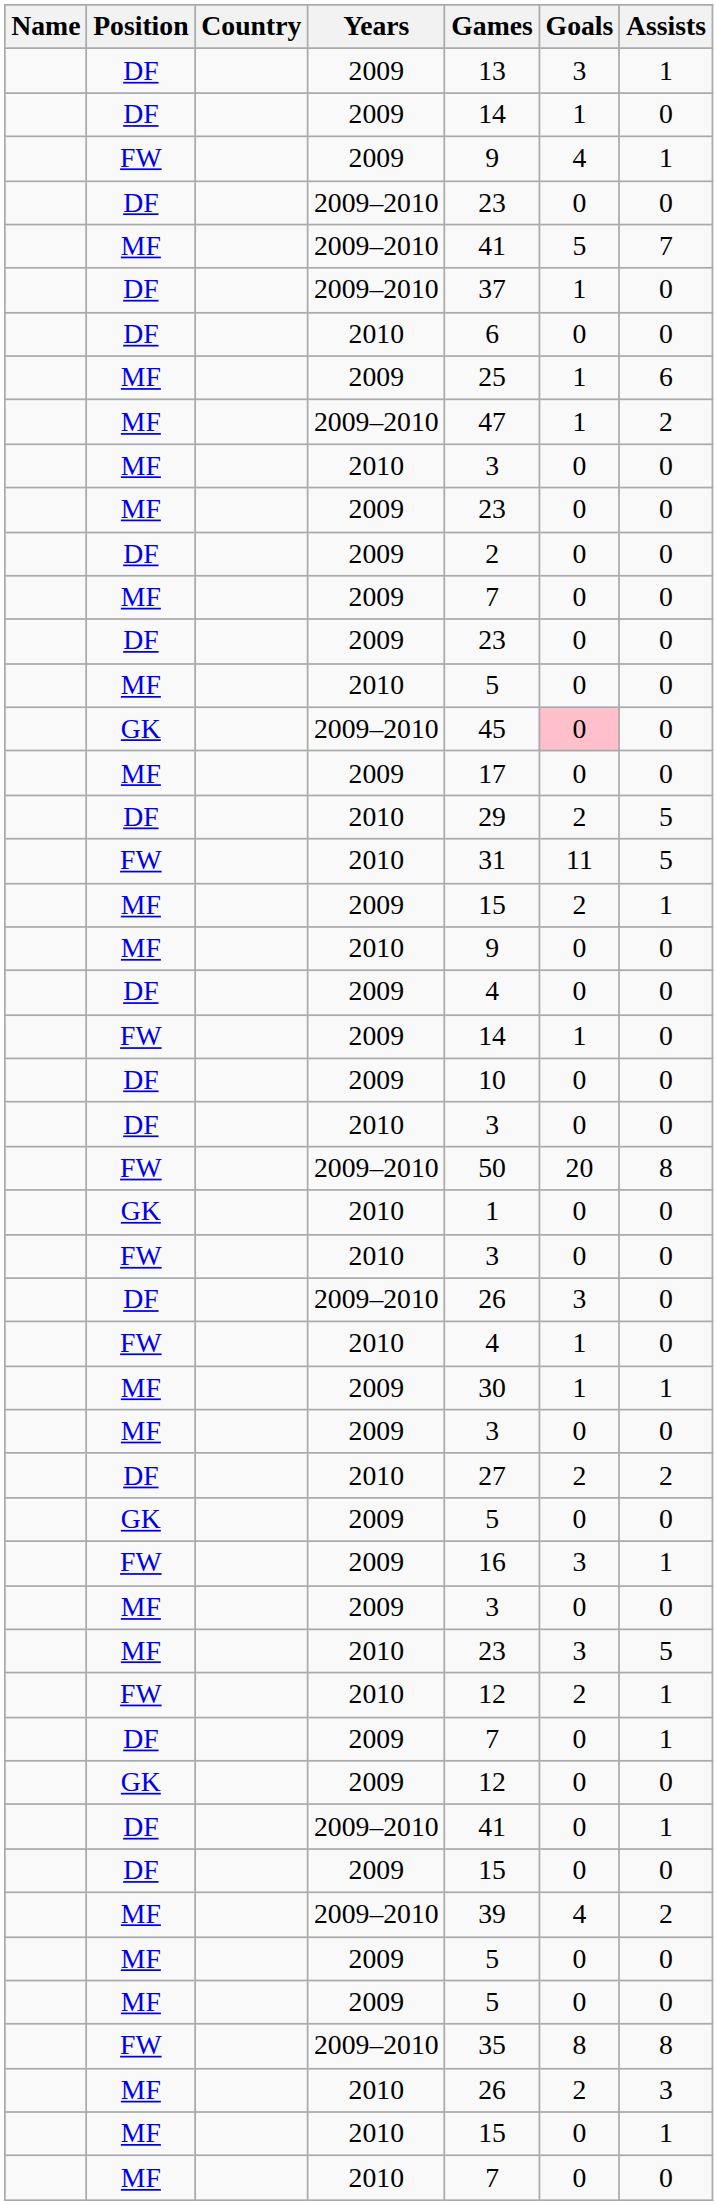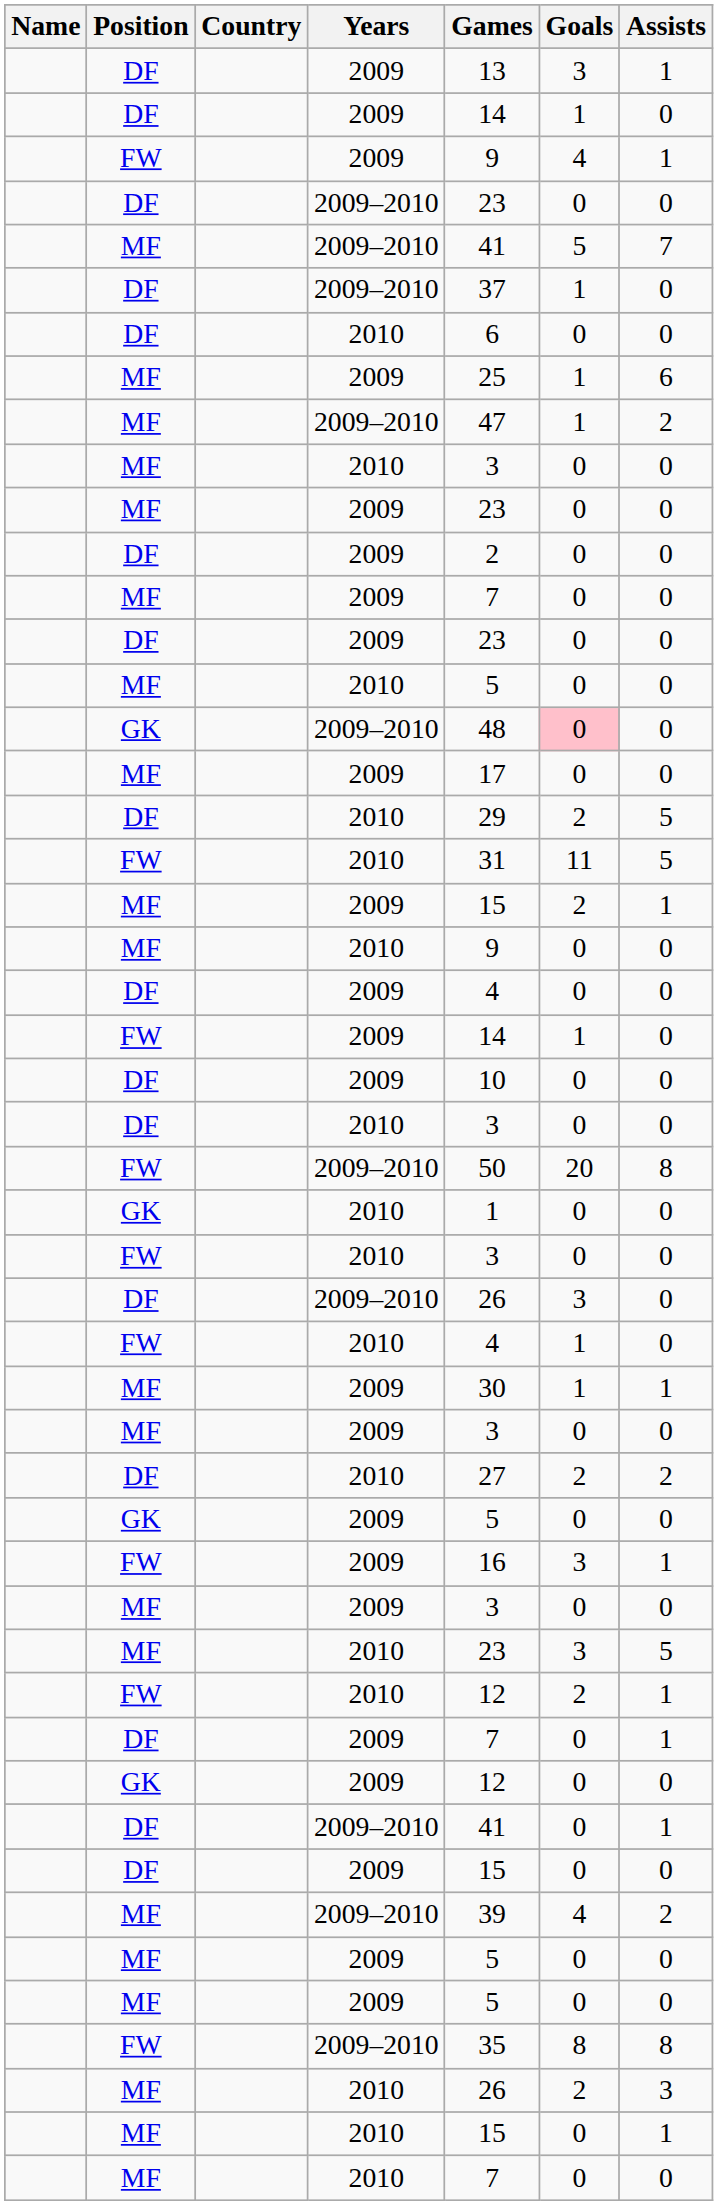 <table class="wikitable sortable" style="text-align:center;">
 <tr>
 <th>Name</th>
 <th>Position</th>
 <th>Country</th>
 <th>Years</th>
 <th>Games</th>
 <th>Goals</th>
 <th>Assists</th>
 </tr>
 <tr>
 <td align=left></td>
 <td><a href='#'>DF</a></td>
 <td align=left></td>
 <td>2009</td>
 <td>13</td>
 <td>3</td>
 <td>1</td>
 </tr>
 <tr>
 <td align=left></td>
 <td><a href='#'>DF</a></td>
 <td align=left></td>
 <td>2009</td>
 <td>14</td>
 <td>1</td>
 <td>0</td>
 </tr>
 <tr>
 <td align=left></td>
 <td><a href='#'>FW</a></td>
 <td align=left></td>
 <td>2009</td>
 <td>9</td>
 <td>4</td>
 <td>1</td>
 </tr>
 <tr>
 <td align=left></td>
 <td><a href='#'>DF</a></td>
 <td align=left></td>
 <td>2009–2010</td>
 <td>23</td>
 <td>0</td>
 <td>0</td>
 </tr>
 <tr>
 <td align=left></td>
 <td><a href='#'>MF</a></td>
 <td align=left></td>
 <td>2009–2010</td>
 <td>41</td>
 <td>5</td>
 <td>7</td>
 </tr>
 <tr>
 <td align=left></td>
 <td><a href='#'>DF</a></td>
 <td align=left></td>
 <td>2009–2010</td>
 <td>37</td>
 <td>1</td>
 <td>0</td>
 </tr>
 <tr>
 <td align=left></td>
 <td><a href='#'>DF</a></td>
 <td align=left></td>
 <td>2010</td>
 <td>6</td>
 <td>0</td>
 <td>0</td>
 </tr>
 <tr>
 <td align=left></td>
 <td><a href='#'>MF</a></td>
 <td align=left></td>
 <td>2009</td>
 <td>25</td>
 <td>1</td>
 <td>6</td>
 </tr>
 <tr>
 <td align=left></td>
 <td><a href='#'>MF</a></td>
 <td align=left></td>
 <td>2009–2010</td>
 <td>47</td>
 <td>1</td>
 <td>2</td>
 </tr>
 <tr>
 <td align=left></td>
 <td><a href='#'>MF</a></td>
 <td align=left></td>
 <td>2010</td>
 <td>3</td>
 <td>0</td>
 <td>0</td>
 </tr>
 <tr>
 <td align=left></td>
 <td><a href='#'>MF</a></td>
 <td align=left></td>
 <td>2009</td>
 <td>23</td>
 <td>0</td>
 <td>0</td>
 </tr>
 <tr>
 <td align=left></td>
 <td><a href='#'>DF</a></td>
 <td align=left></td>
 <td>2009</td>
 <td>2</td>
 <td>0</td>
 <td>0</td>
 </tr>
 <tr>
 <td align=left></td>
 <td><a href='#'>MF</a></td>
 <td align=left></td>
 <td>2009</td>
 <td>7</td>
 <td>0</td>
 <td>0</td>
 </tr>
 <tr>
 <td align=left></td>
 <td><a href='#'>DF</a></td>
 <td align=left></td>
 <td>2009</td>
 <td>23</td>
 <td>0</td>
 <td>0</td>
 </tr>
 <tr>
 <td align=left></td>
 <td><a href='#'>MF</a></td>
 <td align=left></td>
 <td>2010</td>
 <td>5</td>
 <td>0</td>
 <td>0</td>
 </tr>
 <tr>
 <td align=left></td>
 <td><a href='#'>GK</a></td>
 <td align=left></td>
 <td>2009–2010</td>
-<td>45</td>
+<td>48</td>
 <td style="background: pink;">0</td>
 <td>0</td>
 </tr>
 <tr>
 <td align=left></td>
 <td><a href='#'>MF</a></td>
 <td align=left></td>
 <td>2009</td>
 <td>17</td>
 <td>0</td>
 <td>0</td>
 </tr>
 <tr>
 <td align=left></td>
 <td><a href='#'>DF</a></td>
 <td align=left></td>
 <td>2010</td>
 <td>29</td>
 <td>2</td>
 <td>5</td>
 </tr>
 <tr>
 <td align=left></td>
 <td><a href='#'>FW</a></td>
 <td align=left></td>
 <td>2010</td>
 <td>31</td>
 <td>11</td>
 <td>5</td>
 </tr>
 <tr>
 <td align=left></td>
 <td><a href='#'>MF</a></td>
 <td align=left></td>
 <td>2009</td>
 <td>15</td>
 <td>2</td>
 <td>1</td>
 </tr>
 <tr>
 <td align=left></td>
 <td><a href='#'>MF</a></td>
 <td align=left></td>
 <td>2010</td>
 <td>9</td>
 <td>0</td>
 <td>0</td>
 </tr>
 <tr>
 <td align=left></td>
 <td><a href='#'>DF</a></td>
 <td align=left></td>
 <td>2009</td>
 <td>4</td>
 <td>0</td>
 <td>0</td>
 </tr>
 <tr>
 <td align=left></td>
 <td><a href='#'>FW</a></td>
 <td align=left></td>
 <td>2009</td>
 <td>14</td>
 <td>1</td>
 <td>0</td>
 </tr>
 <tr>
 <td align=left></td>
 <td><a href='#'>DF</a></td>
 <td align=left></td>
 <td>2009</td>
 <td>10</td>
 <td>0</td>
 <td>0</td>
 </tr>
 <tr>
 <td align=left></td>
 <td><a href='#'>DF</a></td>
 <td align=left></td>
 <td>2010</td>
 <td>3</td>
 <td>0</td>
 <td>0</td>
 </tr>
 <tr>
 <td align=left></td>
 <td><a href='#'>FW</a></td>
 <td align=left></td>
 <td>2009–2010</td>
 <td>50</td>
 <td>20</td>
 <td>8</td>
 </tr>
 <tr>
 <td align=left></td>
 <td><a href='#'>GK</a></td>
 <td align=left></td>
 <td>2010</td>
 <td>1</td>
 <td>0</td>
 <td>0</td>
 </tr>
 <tr>
 <td align=left></td>
 <td><a href='#'>FW</a></td>
 <td align=left></td>
 <td>2010</td>
 <td>3</td>
 <td>0</td>
 <td>0</td>
 </tr>
 <tr>
 <td align=left></td>
 <td><a href='#'>DF</a></td>
 <td align=left></td>
 <td>2009–2010</td>
 <td>26</td>
 <td>3</td>
 <td>0</td>
 </tr>
 <tr>
 <td align=left></td>
 <td><a href='#'>FW</a></td>
 <td align=left></td>
 <td>2010</td>
 <td>4</td>
 <td>1</td>
 <td>0</td>
 </tr>
 <tr>
 <td align=left></td>
 <td><a href='#'>MF</a></td>
 <td align=left></td>
 <td>2009</td>
 <td>30</td>
 <td>1</td>
 <td>1</td>
 </tr>
 <tr>
 <td align=left></td>
 <td><a href='#'>MF</a></td>
 <td align=left></td>
 <td>2009</td>
 <td>3</td>
 <td>0</td>
 <td>0</td>
 </tr>
 <tr>
 <td align=left></td>
 <td><a href='#'>DF</a></td>
 <td align=left></td>
 <td>2010</td>
 <td>27</td>
 <td>2</td>
 <td>2</td>
 </tr>
 <tr>
 <td align=left></td>
 <td><a href='#'>GK</a></td>
 <td align=left></td>
 <td>2009</td>
 <td>5</td>
 <td>0</td>
 <td>0</td>
 </tr>
 <tr>
 <td align=left></td>
 <td><a href='#'>FW</a></td>
 <td align=left></td>
 <td>2009</td>
 <td>16</td>
 <td>3</td>
 <td>1</td>
 </tr>
 <tr>
 <td align=left></td>
 <td><a href='#'>MF</a></td>
 <td align=left></td>
 <td>2009</td>
 <td>3</td>
 <td>0</td>
 <td>0</td>
 </tr>
 <tr>
 <td align=left></td>
 <td><a href='#'>MF</a></td>
 <td align=left></td>
 <td>2010</td>
 <td>23</td>
 <td>3</td>
 <td>5</td>
 </tr>
 <tr>
 <td align=left></td>
 <td><a href='#'>FW</a></td>
 <td align=left></td>
 <td>2010</td>
 <td>12</td>
 <td>2</td>
 <td>1</td>
 </tr>
 <tr>
 <td align=left></td>
 <td><a href='#'>DF</a></td>
 <td align=left></td>
 <td>2009</td>
 <td>7</td>
 <td>0</td>
 <td>1</td>
 </tr>
 <tr>
 <td align=left></td>
 <td><a href='#'>GK</a></td>
 <td align=left></td>
 <td>2009</td>
 <td>12</td>
 <td>0</td>
 <td>0</td>
 </tr>
 <tr>
 <td align=left></td>
 <td><a href='#'>DF</a></td>
 <td align=left></td>
 <td>2009–2010</td>
 <td>41</td>
 <td>0</td>
 <td>1</td>
 </tr>
 <tr>
 <td align=left></td>
 <td><a href='#'>DF</a></td>
 <td align=left></td>
 <td>2009</td>
 <td>15</td>
 <td>0</td>
 <td>0</td>
 </tr>
 <tr>
 <td align=left></td>
 <td><a href='#'>MF</a></td>
 <td align=left></td>
 <td>2009–2010</td>
 <td>39</td>
 <td>4</td>
 <td>2</td>
 </tr>
 <tr>
 <td align=left></td>
 <td><a href='#'>MF</a></td>
 <td align=left></td>
 <td>2009</td>
 <td>5</td>
 <td>0</td>
 <td>0</td>
 </tr>
 <tr>
 <td align=left></td>
 <td><a href='#'>MF</a></td>
 <td align=left></td>
 <td>2009</td>
 <td>5</td>
 <td>0</td>
 <td>0</td>
 </tr>
 <tr>
 <td align=left></td>
 <td><a href='#'>FW</a></td>
 <td align=left></td>
 <td>2009–2010</td>
 <td>35</td>
 <td>8</td>
 <td>8</td>
 </tr>
 <tr>
 <td align=left></td>
 <td><a href='#'>MF</a></td>
 <td align=left></td>
 <td>2010</td>
 <td>26</td>
 <td>2</td>
 <td>3</td>
 </tr>
 <tr>
 <td align=left></td>
 <td><a href='#'>MF</a></td>
 <td align=left></td>
 <td>2010</td>
 <td>15</td>
 <td>0</td>
 <td>1</td>
 </tr>
 <tr>
 <td align=left></td>
 <td><a href='#'>MF</a></td>
 <td align=left></td>
 <td>2010</td>
 <td>7</td>
 <td>0</td>
 <td>0</td>
 </tr>
 </table>
